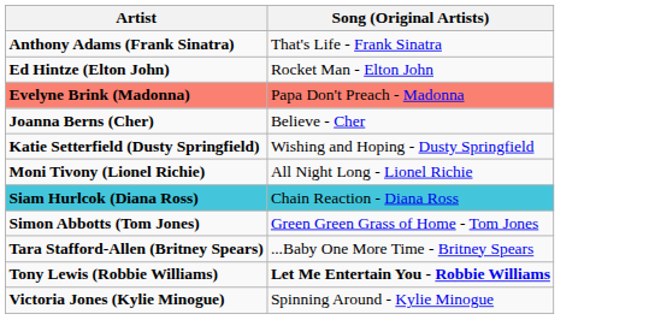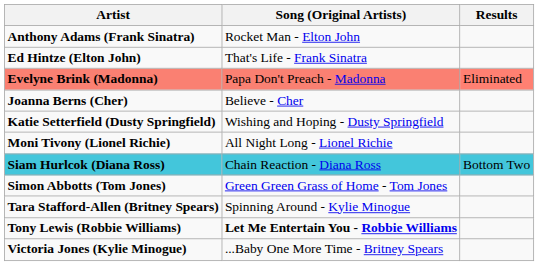 <table class=wikitable>
 <tr>
 <th>Artist</th>
 <th>Song (Original Artists)</th>
+<th>Results</th>
 </tr>
 <tr>
 <td><strong>Anthony Adams<span> (Frank Sinatra)</span></strong></td>
-<td>That's Life - <a href='#'>Frank Sinatra</a></td>
+<td>Rocket Man - <a href='#'>Elton John</a></td>
+<td></td>
 </tr>
 <tr>
 <td><strong>Ed Hintze<span> (Elton John)</span></strong></td>
-<td>Rocket Man - <a href='#'>Elton John</a></td>
+<td>That's Life - <a href='#'>Frank Sinatra</a></td>
+<td></td>
 </tr>
 <tr>
 <td bgcolor="#FA8072"><strong>Evelyne Brink<span> (Madonna)</span></strong></td>
 <td bgcolor="#FA8072">Papa Don't Preach - <a href='#'>Madonna</a></td>
+<td bgcolor="#FF8072">Eliminated</td>
 </tr>
 <tr>
 <td><strong>Joanna Berns<span> (Cher)</span></strong></td>
 <td>Believe - <a href='#'>Cher</a></td>
+<td></td>
 </tr>
 <tr>
 <td><strong>Katie Setterfield<span> (Dusty Springfield)</span></strong></td>
 <td>Wishing and Hoping - <a href='#'>Dusty Springfield</a></td>
+<td></td>
 </tr>
 <tr>
 <td><strong>Moni Tivony<span> (Lionel Richie)</span></strong></td>
 <td>All Night Long - <a href='#'>Lionel Richie</a></td>
+<td></td>
 </tr>
 <tr>
 <td bgcolor="#43C6DB"><strong>Siam Hurlcok<span> (Diana Ross)</span></strong></td>
 <td bgcolor="#43C6DB">Chain Reaction - <a href='#'>Diana Ross</a></td>
+<td bgcolor="#43C6DB">Bottom Two</td>
 </tr>
 <tr>
 <td><strong>Simon Abbotts<span> (Tom Jones)</span></strong></td>
 <td><a href='#'>Green Green Grass of Home</a> - <a href='#'>Tom Jones</a></td>
+<td></td>
 </tr>
 <tr>
 <td><strong>Tara Stafford-Allen<span> (Britney Spears)</span></strong></td>
-<td>...Baby One More Time - <a href='#'>Britney Spears</a></td>
+<td>Spinning Around - <a href='#'>Kylie Minogue</a></td>
+<td></td>
 </tr>
 <tr>
 <td><strong>Tony Lewis<span> (Robbie Williams)</span></strong></td>
 <td><strong>Let Me Entertain You - <a href='#'>Robbie Williams</a></strong></td>
+<td></td>
 </tr>
 <tr>
 <td><strong>Victoria Jones<span> (Kylie Minogue)</span></strong></td>
-<td>Spinning Around - <a href='#'>Kylie Minogue</a></td>
+<td>...Baby One More Time - <a href='#'>Britney Spears</a></td>
+<td></td>
 </tr>
 </table>
